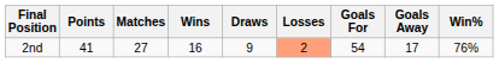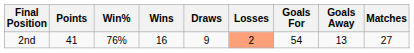 <table class="wikitable" style="font-size: 95%; text-align: center;">
 <tr>
 <th width=60>Final Position</th>
 <th width=60>Points</th>
-<th width=60>Matches</th>
+<th width=60>Win%</th>
 <th width=60>Wins</th>
 <th width=60>Draws</th>
 <th width=60>Losses</th>
 <th width=60>Goals For</th>
 <th width=60>Goals Away</th>
-<th width=60>Win%</th>
+<th width=60>Matches</th>
 </tr>
 <tr>
 <td>2nd</td>
 <td>41</td>
-<td>27</td>
+<td>76%</td>
 <td>16</td>
 <td>9</td>
 <td style="background: lightsalmon;">2</td>
 <td>54</td>
-<td>17</td>
-<td>76%</td>
+<td>13</td>
+<td>27</td>
 </tr>
 </table>
